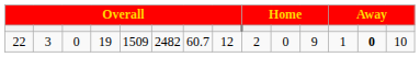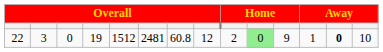 <table class="wikitable">
 <tr>
 <th colspan=8 style="background:red; color:gold">Overall</th>
 <th colspan=3 style="background:red; color:gold">Home</th>
 <th colspan=5 style="background:red; color:gold">Away</th>
 </tr>
 <tr>
 <th width=28></th>
 <th width=28></th>
 <th width=28></th>
 <th width=28></th>
 <th width=28></th>
 <th width=28></th>
 <th width=28></th>
 <th width=28 style="border-right:3px solid grey;"></th>
 <th width=28></th>
 <th width=28></th>
 <th width=28></th>
 <th width=28></th>
 <th width=28></th>
 <th width=28></th>
 </tr>
 <tr style="text-align: center">
 <td>22</td>
 <td>3</td>
 <td>0</td>
 <td>19</td>
-<td>1509</td>
-<td>2482</td>
-<td>60.7</td>
+<td>1512</td>
+<td>2481</td>
+<td>60.8</td>
 <td>12</td>
 <td>2</td>
-<td>0</td>
+<td style="background: lightgreen;">0</td>
 <td>9</td>
 <td>1</td>
 <td><strong>0</strong></td>
 <td>10</td>
 </tr>
 </table>
